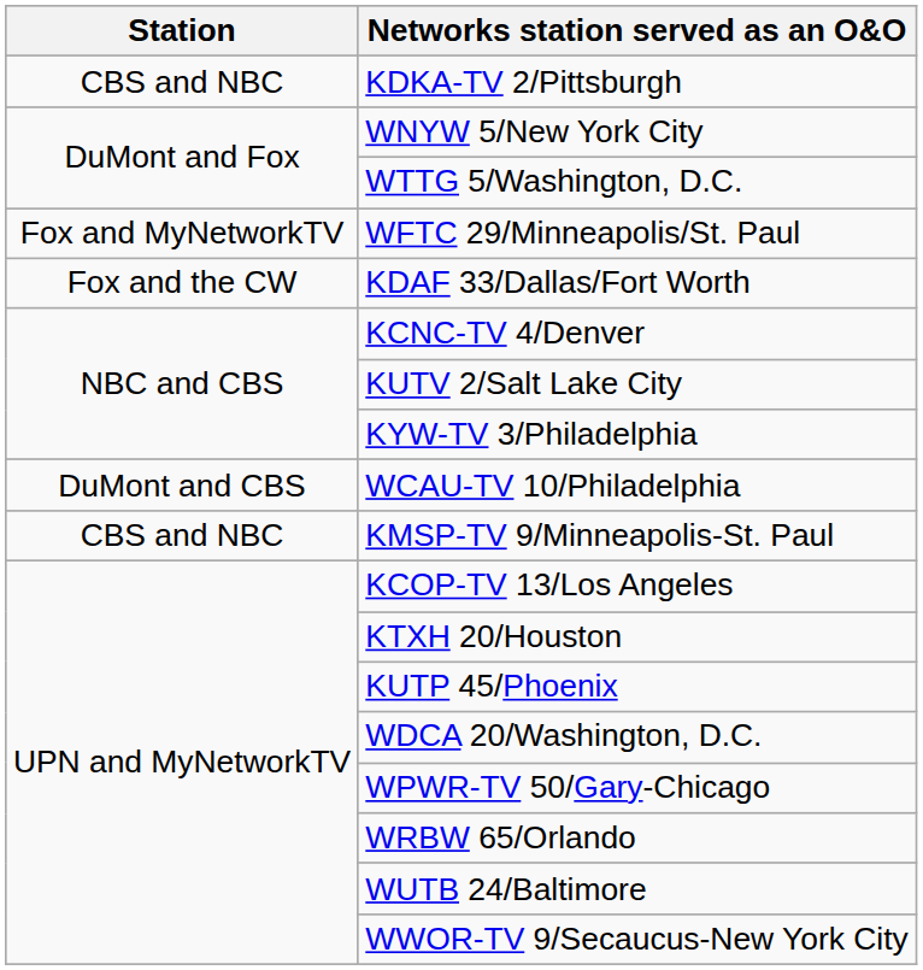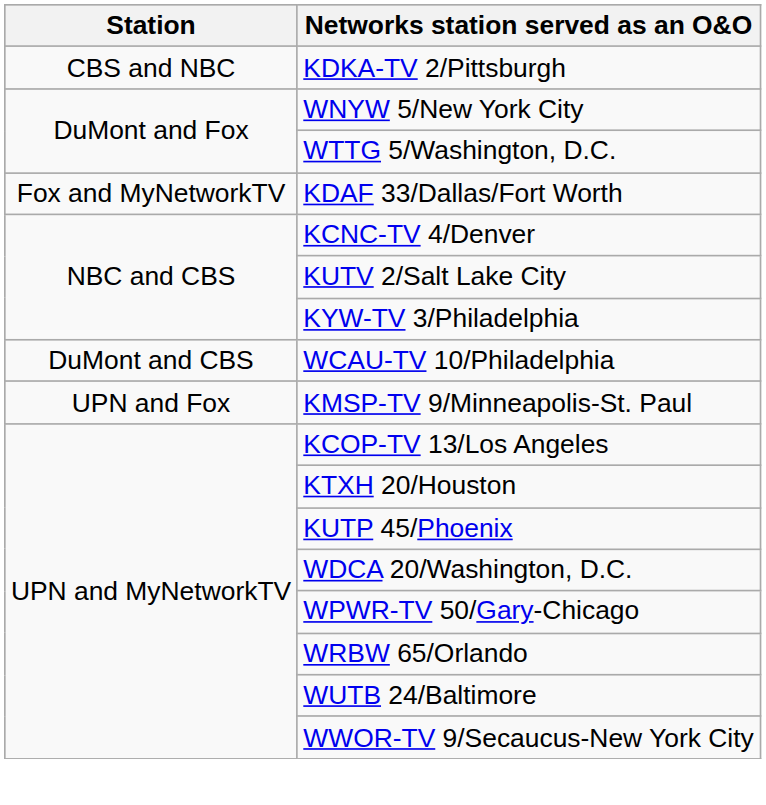 <table class="wikitable sortable">
 <tr>
 <th>Station</th>
 <th>Networks station served as an O&O</th>
 </tr>
 <tr>
 <td style="vertical-align: center; text-align: center;">CBS and NBC</td>
 <td><a href='#'>KDKA-TV</a> 2/Pittsburgh</td>
 </tr>
 <tr>
 <td style="vertical-align: center; text-align: center;" rowspan="2">DuMont and Fox</td>
 <td><a href='#'>WNYW</a> 5/New York City</td>
 </tr>
 <tr>
 <td><a href='#'>WTTG</a> 5/Washington, D.C.</td>
 </tr>
 <tr>
 <td style="vertical-align: center; text-align: center;">Fox and MyNetworkTV</td>
-<td><a href='#'>WFTC</a> 29/Minneapolis/St. Paul</td>
-</tr>
-<tr>
-<td style="vertical-align: center; text-align: center;">Fox and the CW</td>
 <td><a href='#'>KDAF</a> 33/Dallas/Fort Worth</td>
 </tr>
 <tr>
 <td style="vertical-align: center; text-align: center;" rowspan="3">NBC and CBS</td>
 <td><a href='#'>KCNC-TV</a> 4/Denver</td>
 </tr>
 <tr>
 <td><a href='#'>KUTV</a> 2/Salt Lake City</td>
 </tr>
 <tr>
 <td><a href='#'>KYW-TV</a> 3/Philadelphia</td>
 </tr>
 <tr>
 <td style="vertical-align: center; text-align: center;">DuMont and CBS</td>
 <td><a href='#'>WCAU-TV</a> 10/Philadelphia</td>
 </tr>
 <tr>
-<td style="vertical-align: center; text-align: center;">CBS and NBC</td>
+<td style="vertical-align: center; text-align: center;">UPN and Fox</td>
 <td><a href='#'>KMSP-TV</a> 9/Minneapolis-St. Paul</td>
 </tr>
 <tr>
 <td style="vertical-align: center; text-align: center;" rowspan="8">UPN and MyNetworkTV</td>
 <td><a href='#'>KCOP-TV</a> 13/Los Angeles</td>
 </tr>
 <tr>
 <td><a href='#'>KTXH</a> 20/Houston</td>
 </tr>
 <tr>
 <td><a href='#'>KUTP</a> 45/<a href='#'>Phoenix</a></td>
 </tr>
 <tr>
 <td><a href='#'>WDCA</a> 20/Washington, D.C.</td>
 </tr>
 <tr>
 <td><a href='#'>WPWR-TV</a> 50/<a href='#'>Gary</a>-Chicago</td>
 </tr>
 <tr>
 <td><a href='#'>WRBW</a> 65/Orlando</td>
 </tr>
 <tr>
 <td><a href='#'>WUTB</a> 24/Baltimore</td>
 </tr>
 <tr>
 <td><a href='#'>WWOR-TV</a> 9/Secaucus-New York City</td>
 </tr>
 </table>
